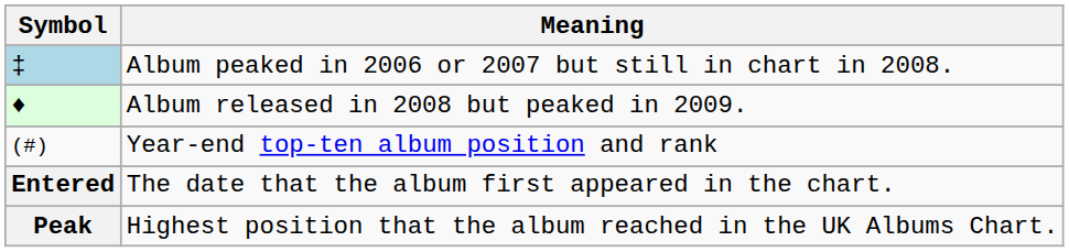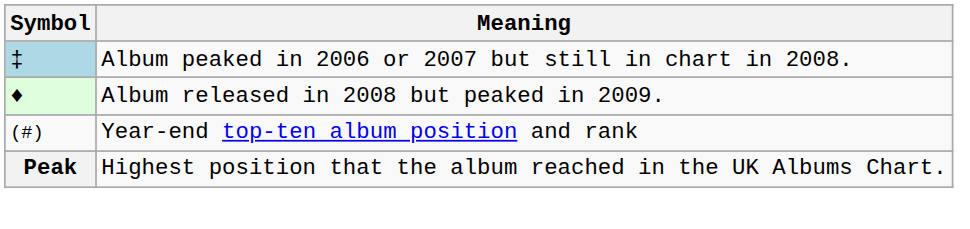 <table Class="wikitable">
 <tr>
 <th>Symbol</th>
 <th>Meaning</th>
 </tr>
 <tr>
 <td bgcolor=lightblue>‡</td>
 <td>Album peaked in 2006 or 2007 but still in chart in 2008.</td>
 </tr>
 <tr>
 <td bgcolor=#DDFFDD>♦</td>
 <td>Album released in 2008 but peaked in 2009.</td>
 </tr>
 <tr>
 <td><small>(#)</small></td>
 <td>Year-end <a href='#'>top-ten album position</a> and rank</td>
 </tr>
 <tr>
-<th>Entered</th>
-<td>The date that the album first appeared in the chart.</td>
-</tr>
-<tr>
 <th>Peak</th>
 <td>Highest position that the album reached in the UK Albums Chart.</td>
 </tr>
 </table>
